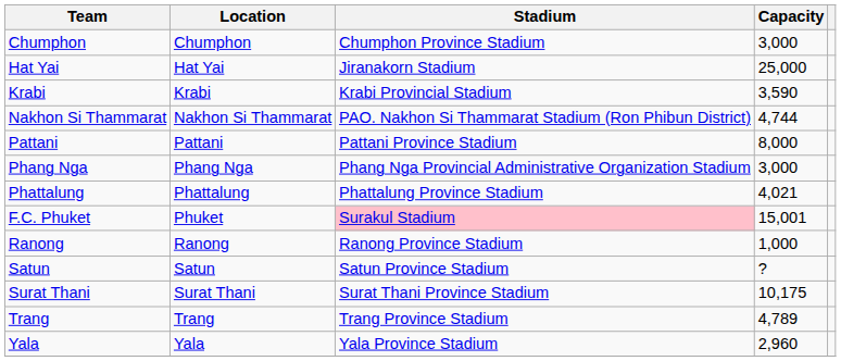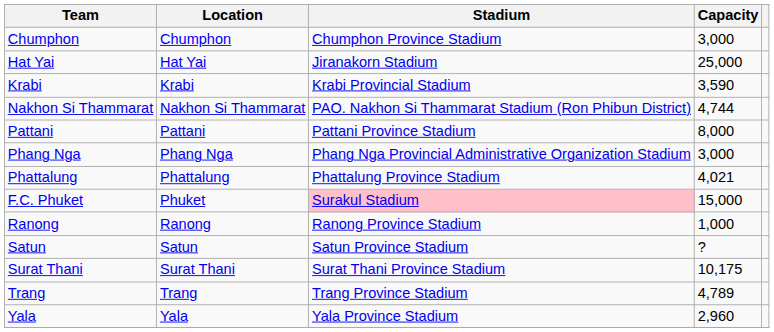 <table class="wikitable sortable">
 <tr>
 <th>Team</th>
 <th>Location</th>
 <th>Stadium</th>
 <th>Capacity</th>
 <th class="unsortable"></th>
 </tr>
 <tr>
 <td><a href='#'>Chumphon</a></td>
 <td><a href='#'>Chumphon</a></td>
 <td><a href='#'>Chumphon Province Stadium</a></td>
 <td>3,000</td>
 <td></td>
 </tr>
 <tr>
 <td><a href='#'>Hat Yai</a></td>
 <td><a href='#'>Hat Yai</a></td>
 <td><a href='#'>Jiranakorn Stadium</a></td>
 <td>25,000</td>
 <td></td>
 </tr>
 <tr>
 <td><a href='#'>Krabi</a></td>
 <td><a href='#'>Krabi</a></td>
 <td><a href='#'>Krabi Provincial Stadium</a></td>
 <td>3,590</td>
 <td></td>
 </tr>
 <tr>
 <td><a href='#'>Nakhon Si Thammarat</a></td>
 <td><a href='#'>Nakhon Si Thammarat</a></td>
 <td><a href='#'>PAO. Nakhon Si Thammarat Stadium (Ron Phibun District)</a></td>
 <td>4,744</td>
 <td></td>
 </tr>
 <tr>
 <td><a href='#'>Pattani</a></td>
 <td><a href='#'>Pattani</a></td>
 <td><a href='#'>Pattani Province Stadium</a></td>
 <td>8,000</td>
 <td></td>
 </tr>
 <tr>
 <td><a href='#'>Phang Nga</a></td>
 <td><a href='#'>Phang Nga</a></td>
 <td><a href='#'>Phang Nga Provincial Administrative Organization Stadium</a></td>
 <td>3,000</td>
 <td></td>
 </tr>
 <tr>
 <td><a href='#'>Phattalung</a></td>
 <td><a href='#'>Phattalung</a></td>
 <td><a href='#'>Phattalung Province Stadium</a></td>
 <td>4,021</td>
 <td></td>
 </tr>
 <tr>
 <td><a href='#'>F.C. Phuket</a></td>
 <td><a href='#'>Phuket</a></td>
 <td style="background: pink;"><a href='#'>Surakul Stadium</a></td>
-<td>15,001</td>
+<td>15,000</td>
 <td></td>
 </tr>
 <tr>
 <td><a href='#'>Ranong</a></td>
 <td><a href='#'>Ranong</a></td>
 <td><a href='#'>Ranong Province Stadium</a></td>
 <td>1,000</td>
 <td></td>
 </tr>
 <tr>
 <td><a href='#'>Satun</a></td>
 <td><a href='#'>Satun</a></td>
 <td><a href='#'>Satun Province Stadium</a></td>
 <td>?</td>
 <td></td>
 </tr>
 <tr>
 <td><a href='#'>Surat Thani</a></td>
 <td><a href='#'>Surat Thani</a></td>
 <td><a href='#'>Surat Thani Province Stadium</a></td>
 <td>10,175</td>
 <td></td>
 </tr>
 <tr>
 <td><a href='#'>Trang</a></td>
 <td><a href='#'>Trang</a></td>
 <td><a href='#'>Trang Province Stadium</a></td>
 <td>4,789</td>
 <td></td>
 </tr>
 <tr>
 <td><a href='#'>Yala</a></td>
 <td><a href='#'>Yala</a></td>
 <td><a href='#'>Yala Province Stadium</a></td>
 <td>2,960</td>
 <td></td>
 </tr>
 <tr>
 </tr>
 </table>
